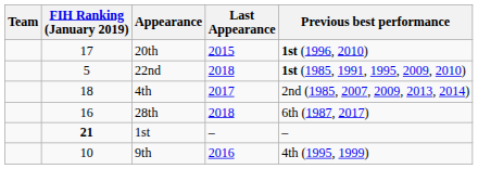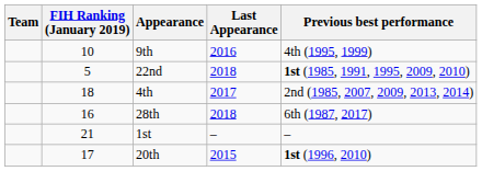 <table class="wikitable sortable">
 <tr>
 <th>Team</th>
 <th><a href='#'>FIH Ranking</a><br>(January 2019)</th>
 <th>Appearance</th>
 <th>Last<br>Appearance</th>
 <th>Previous best performance</th>
 </tr>
 <tr>
 <td></td>
-<td align=center>17</td>
-<td>20th</td>
-<td><a href='#'>2015</a></td>
-<td><strong>1st</strong> (<a href='#'>1996</a>, <a href='#'>2010</a>)</td>
+<td align=center>10</td>
+<td>9th</td>
+<td><a href='#'>2016</a></td>
+<td>4th (<a href='#'>1995</a>, <a href='#'>1999</a>)</td>
 </tr>
 <tr>
 <td></td>
 <td align=center>5</td>
 <td>22nd</td>
 <td><a href='#'>2018</a></td>
 <td><strong>1st</strong> (<a href='#'>1985</a>, <a href='#'>1991</a>, <a href='#'>1995</a>, <a href='#'>2009</a>, <a href='#'>2010</a>)</td>
 </tr>
 <tr>
 <td></td>
 <td align=center>18</td>
 <td>4th</td>
 <td><a href='#'>2017</a></td>
 <td>2nd (<a href='#'>1985</a>, <a href='#'>2007</a>, <a href='#'>2009</a>, <a href='#'>2013</a>, <a href='#'>2014</a>)</td>
 </tr>
 <tr>
 <td></td>
 <td align=center>16</td>
 <td>28th</td>
 <td><a href='#'>2018</a></td>
 <td>6th (<a href='#'>1987</a>, <a href='#'>2017</a>)</td>
 </tr>
 <tr>
 <td></td>
-<td align=center><strong>21</strong></td>
+<td align=center>21</td>
 <td>1st</td>
 <td>–</td>
 <td>–</td>
 </tr>
 <tr>
 <td></td>
-<td align=center>10</td>
-<td>9th</td>
-<td><a href='#'>2016</a></td>
-<td>4th (<a href='#'>1995</a>, <a href='#'>1999</a>)</td>
+<td align=center>17</td>
+<td>20th</td>
+<td><a href='#'>2015</a></td>
+<td><strong>1st</strong> (<a href='#'>1996</a>, <a href='#'>2010</a>)</td>
 </tr>
 </table>
